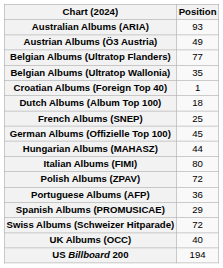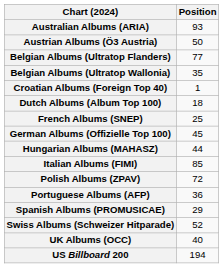 <table class="wikitable sortable plainrowheaders" style="text-align:center">
 <tr>
 <th scope="col">Chart (2024)</th>
 <th scope="col">Position</th>
 </tr>
 <tr>
 <th scope="row">Australian Albums (ARIA)</th>
 <td>93</td>
 </tr>
 <tr>
 <th scope="row">Austrian Albums (Ö3 Austria)</th>
-<td>49</td>
+<td>50</td>
 </tr>
 <tr>
 <th scope="row">Belgian Albums (Ultratop Flanders)</th>
 <td>77</td>
 </tr>
 <tr>
 <th scope="row">Belgian Albums (Ultratop Wallonia)</th>
 <td>35</td>
 </tr>
 <tr>
 <th scope="row">Croatian Albums (Foreign Top 40)</th>
 <td>1</td>
 </tr>
 <tr>
 <th scope="row">Dutch Albums (Album Top 100)</th>
 <td>18</td>
 </tr>
 <tr>
 <th scope="row">French Albums (SNEP)</th>
 <td>25</td>
 </tr>
 <tr>
 <th scope="row">German Albums (Offizielle Top 100)</th>
 <td>45</td>
 </tr>
 <tr>
 <th scope="row">Hungarian Albums (MAHASZ)</th>
 <td>44</td>
 </tr>
 <tr>
 <th scope="row">Italian Albums (FIMI)</th>
-<td>80</td>
+<td>85</td>
 </tr>
 <tr>
 <th scope="row">Polish Albums (ZPAV)</th>
 <td>72</td>
 </tr>
 <tr>
 <th scope="row">Portuguese Albums (AFP)</th>
 <td>36</td>
 </tr>
 <tr>
 <th scope="row">Spanish Albums (PROMUSICAE)</th>
 <td>29</td>
 </tr>
 <tr>
 <th scope="row">Swiss Albums (Schweizer Hitparade)</th>
-<td>72</td>
+<td>52</td>
 </tr>
 <tr>
 <th scope="row">UK Albums (OCC)</th>
 <td>40</td>
 </tr>
 <tr>
 <th scope="row">US <em>Billboard</em> 200</th>
 <td>194</td>
 </tr>
 </table>
